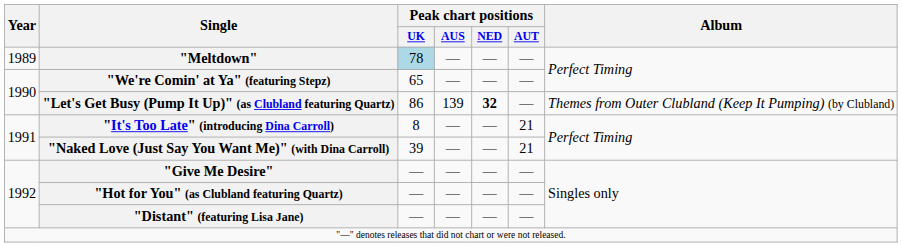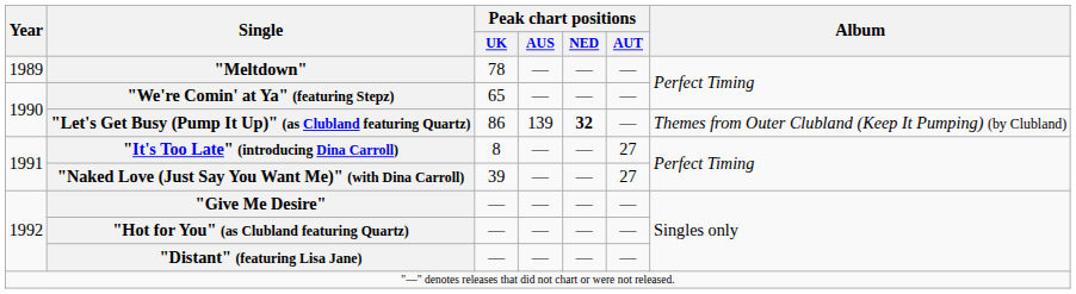 <table class="wikitable plainrowheaders" style="text-align:center;">
 <tr>
 <th rowspan="2">Year</th>
 <th rowspan="2">Single</th>
 <th colspan="4">Peak chart positions</th>
 <th rowspan="2">Album</th>
 </tr>
 <tr style="font-size:smaller;">
 <th width="35"><a href='#'>UK</a><br></th>
 <th width="35"><a href='#'>AUS</a><br></th>
 <th width="35"><a href='#'>NED</a><br></th>
 <th width="35"><a href='#'>AUT</a><br></th>
 </tr>
 <tr>
 <td rowspan="1">1989</td>
 <th scope="row">"Meltdown"</th>
-<td style="background: lightblue;">78</td>
+<td>78</td>
 <td>—</td>
 <td>—</td>
 <td>—</td>
 <td align="left" rowspan="2"><em>Perfect Timing</em></td>
 </tr>
 <tr>
 <td rowspan="2">1990</td>
 <th scope="row">"We're Comin' at Ya" <small>(featuring Stepz)</small></th>
 <td>65</td>
 <td>—</td>
 <td>—</td>
 <td>—</td>
 </tr>
 <tr>
 <th scope="row">"Let's Get Busy (Pump It Up)" <small>(as <a href='#'>Clubland</a> featuring Quartz)</small></th>
 <td>86</td>
 <td>139</td>
 <td><strong>32</strong></td>
 <td>—</td>
 <td align="left" rowspan="1"><em>Themes from Outer Clubland (Keep It Pumping)</em> <small>(by Clubland)</small></td>
 </tr>
 <tr>
 <td rowspan="2">1991</td>
 <th scope="row">"<a href='#'>It's Too Late</a>" <small>(introducing <a href='#'>Dina Carroll</a>)</small></th>
 <td>8</td>
 <td>—</td>
 <td>—</td>
-<td>21</td>
+<td>27</td>
 <td align="left" rowspan="2"><em>Perfect Timing</em></td>
 </tr>
 <tr>
 <th scope="row">"Naked Love (Just Say You Want Me)" <small>(with Dina Carroll)</small></th>
 <td>39</td>
 <td>—</td>
 <td>—</td>
-<td>21</td>
+<td>27</td>
 </tr>
 <tr>
 <td rowspan="3">1992</td>
 <th scope="row">"Give Me Desire"</th>
 <td>—</td>
 <td>—</td>
 <td>—</td>
 <td>—</td>
 <td align="left" rowspan="3">Singles only</td>
 </tr>
 <tr>
 <th scope="row">"Hot for You" <small>(as Clubland featuring Quartz)</small></th>
 <td>—</td>
 <td>—</td>
 <td>—</td>
 <td>—</td>
 </tr>
 <tr>
 <th scope="row">"Distant" <small>(featuring Lisa Jane)</small></th>
 <td>—</td>
 <td>—</td>
 <td>—</td>
 <td>—</td>
 </tr>
 <tr>
 <td align="center" colspan="7" style="font-size:8pt">"—" denotes releases that did not chart or were not released.</td>
 </tr>
 </table>
